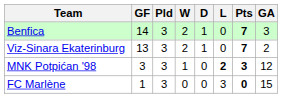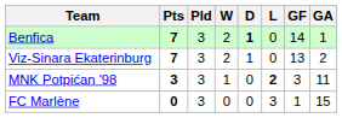 <table class="wikitable" style="text-align: center;">
 <tr>
 <th width="175">Team</th>
-<th width="20">GF</th>
+<th width="20">Pts</th>
 <th width="20">Pld</th>
 <th width="20">W</th>
 <th width="20">D</th>
 <th width="20">L</th>
-<th width="20">Pts</th>
+<th width="20">GF</th>
 <th width="20">GA</th>
 </tr>
 <tr bgcolor="#ccffcc">
 <td align="left"> <a href='#'>Benfica</a></td>
+<td><strong>7</strong></td>
+<td>3</td>
+<td>2</td>
+<td><strong>1</strong></td>
+<td>0</td>
 <td>14</td>
+<td>1</td>
+</tr>
+<tr bgcolor=ffffff>
+<td align="left"> <a href='#'>Viz-Sinara Ekaterinburg</a></td>
+<td><strong>7</strong></td>
 <td>3</td>
 <td>2</td>
 <td>1</td>
 <td>0</td>
-<td><strong>7</strong></td>
-<td>3</td>
-</tr>
-<tr bgcolor=ffffff>
-<td align="left"> <a href='#'>Viz-Sinara Ekaterinburg</a></td>
 <td>13</td>
-<td>3</td>
-<td>2</td>
-<td>1</td>
-<td>0</td>
-<td><strong>7</strong></td>
 <td>2</td>
 </tr>
 <tr bgcolor=ffffff>
 <td align="left"> <a href='#'>MNK Potpićan '98</a></td>
-<td>3</td>
+<td><strong>3</strong></td>
 <td>3</td>
 <td>1</td>
 <td>0</td>
 <td><strong>2</strong></td>
-<td><strong>3</strong></td>
-<td>12</td>
+<td>3</td>
+<td>11</td>
 </tr>
 <tr bgcolor=ffffff>
 <td align="left"> <a href='#'>FC Marlène</a></td>
-<td>1</td>
+<td><strong>0</strong></td>
 <td>3</td>
 <td>0</td>
 <td>0</td>
 <td>3</td>
-<td><strong>0</strong></td>
+<td>1</td>
 <td>15</td>
 </tr>
 </table>
